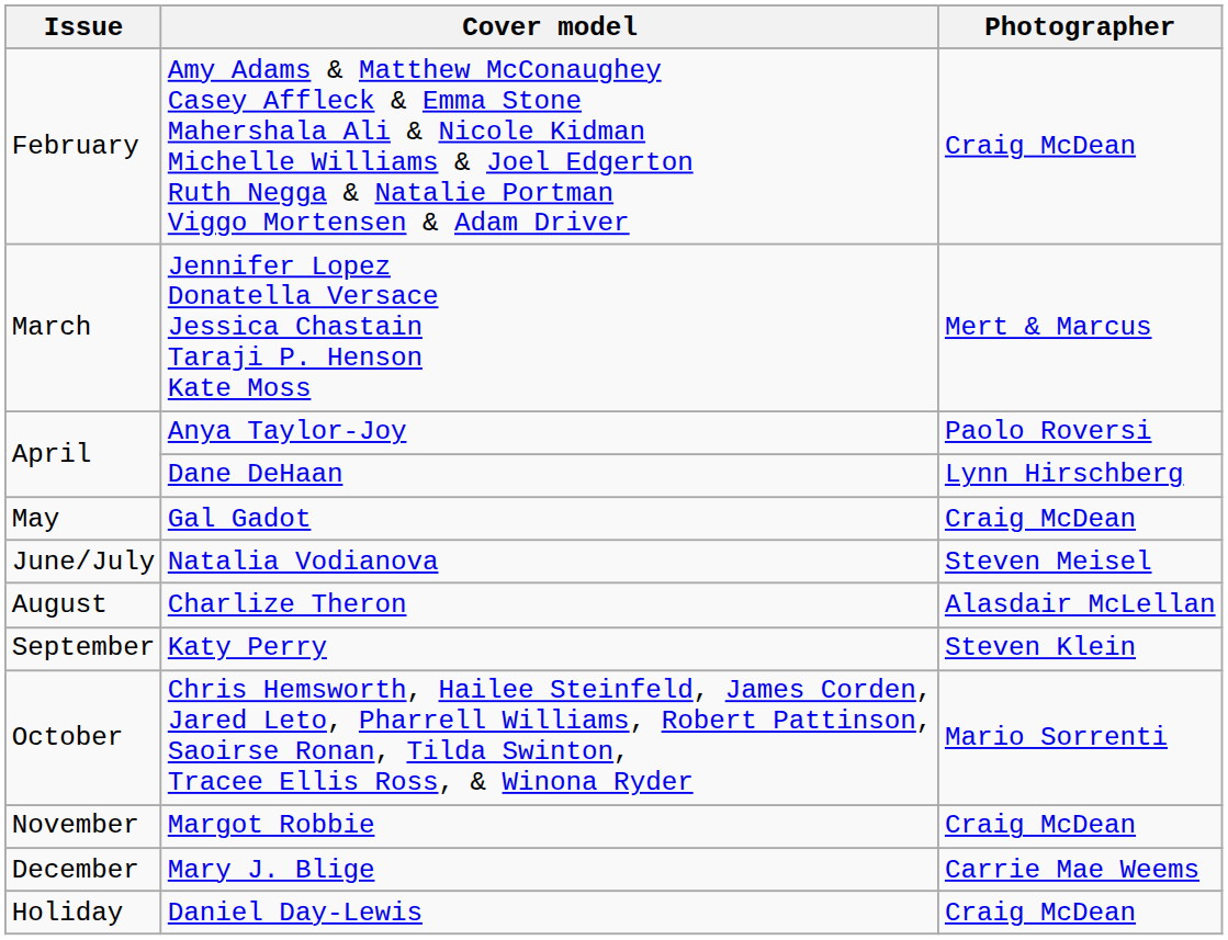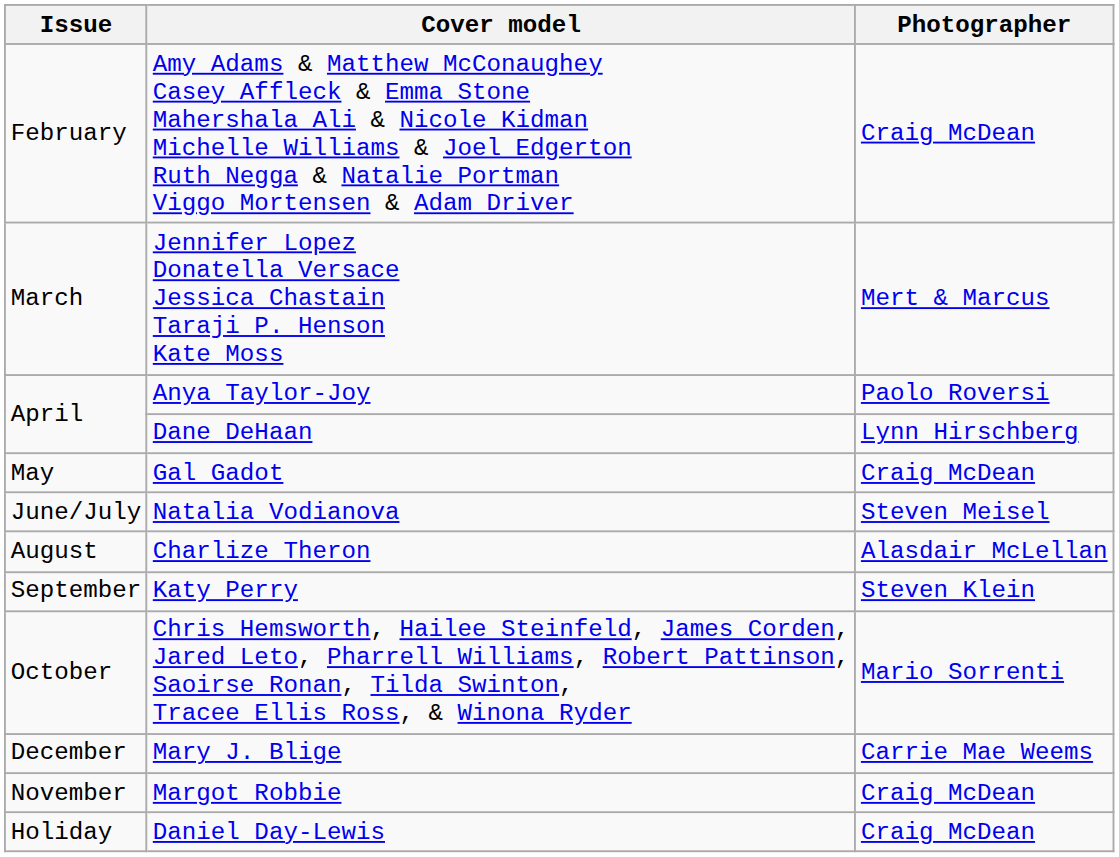 <table class="sortable wikitable">
 <tr>
 <th>Issue</th>
 <th>Cover model</th>
 <th>Photographer</th>
 </tr>
 <tr>
 <td>February</td>
 <td><a href='#'>Amy Adams</a> & <a href='#'>Matthew McConaughey</a><br><a href='#'>Casey Affleck</a> & <a href='#'>Emma Stone</a><br><a href='#'>Mahershala Ali</a> & <a href='#'>Nicole Kidman</a><br><a href='#'>Michelle Williams</a> & <a href='#'>Joel Edgerton</a><br><a href='#'>Ruth Negga</a> & <a href='#'>Natalie Portman</a><br><a href='#'>Viggo Mortensen</a> & <a href='#'>Adam Driver</a></td>
 <td><a href='#'>Craig McDean</a></td>
 </tr>
 <tr>
 <td>March</td>
 <td><a href='#'>Jennifer Lopez</a><br><a href='#'>Donatella Versace</a><br><a href='#'>Jessica Chastain</a><br><a href='#'>Taraji P. Henson</a><br><a href='#'>Kate Moss</a></td>
 <td><a href='#'>Mert & Marcus</a></td>
 </tr>
 <tr>
 <td rowspan=2>April</td>
 <td><a href='#'>Anya Taylor-Joy</a></td>
 <td><a href='#'>Paolo Roversi</a></td>
 </tr>
 <tr>
 <td><a href='#'>Dane DeHaan</a></td>
 <td><a href='#'>Lynn Hirschberg</a></td>
 </tr>
 <tr>
 <td>May</td>
 <td><a href='#'>Gal Gadot</a></td>
 <td><a href='#'>Craig McDean</a></td>
 </tr>
 <tr>
 <td>June/July</td>
 <td><a href='#'>Natalia Vodianova</a></td>
 <td><a href='#'>Steven Meisel</a></td>
 </tr>
 <tr>
 <td>August</td>
 <td><a href='#'>Charlize Theron</a></td>
 <td><a href='#'>Alasdair McLellan</a></td>
 </tr>
 <tr>
 <td>September</td>
 <td><a href='#'>Katy Perry</a></td>
 <td><a href='#'>Steven Klein</a></td>
 </tr>
 <tr>
 <td>October</td>
 <td><a href='#'>Chris Hemsworth</a>, <a href='#'>Hailee Steinfeld</a>, <a href='#'>James Corden</a>,<br><a href='#'>Jared Leto</a>, <a href='#'>Pharrell Williams</a>, <a href='#'>Robert Pattinson</a>,<br><a href='#'>Saoirse Ronan</a>, <a href='#'>Tilda Swinton</a>,<br><a href='#'>Tracee Ellis Ross</a>, & <a href='#'>Winona Ryder</a></td>
 <td><a href='#'>Mario Sorrenti</a></td>
 </tr>
 <tr>
+<td>December</td>
+<td><a href='#'>Mary J. Blige</a></td>
+<td><a href='#'>Carrie Mae Weems</a></td>
+</tr>
+<tr>
 <td>November</td>
 <td><a href='#'>Margot Robbie</a></td>
 <td><a href='#'>Craig McDean</a></td>
-</tr>
-<tr>
-<td>December</td>
-<td><a href='#'>Mary J. Blige</a></td>
-<td><a href='#'>Carrie Mae Weems</a></td>
 </tr>
 <tr>
 <td>Holiday</td>
 <td><a href='#'>Daniel Day-Lewis</a></td>
 <td><a href='#'>Craig McDean</a></td>
 </tr>
 </table>
